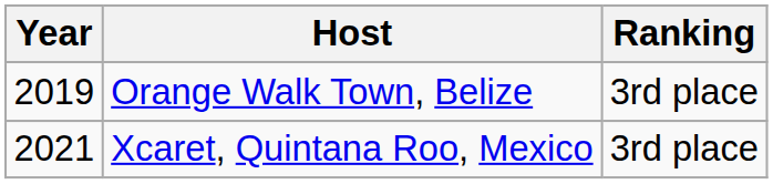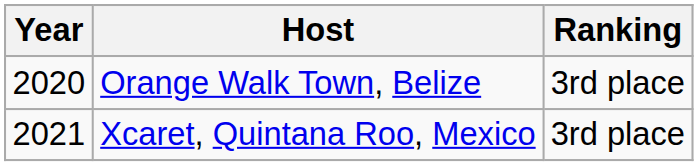 <table class="wikitable mw-collapsible">
 <tr>
 <th>Year</th>
 <th>Host</th>
 <th>Ranking</th>
 </tr>
 <tr>
-<td>2019</td>
+<td>2020</td>
 <td><a href='#'>Orange Walk Town</a>, <a href='#'>Belize</a></td>
 <td>3rd place</td>
 </tr>
 <tr>
 <td>2021</td>
 <td><a href='#'>Xcaret</a>, <a href='#'>Quintana Roo</a>, <a href='#'>Mexico</a></td>
 <td>3rd place</td>
 </tr>
 </table>
